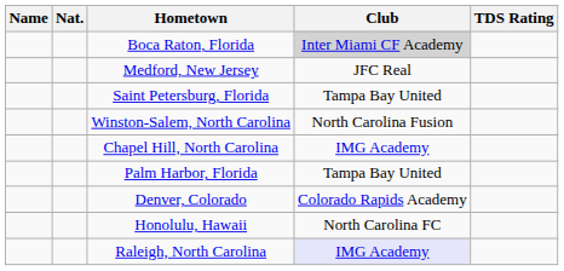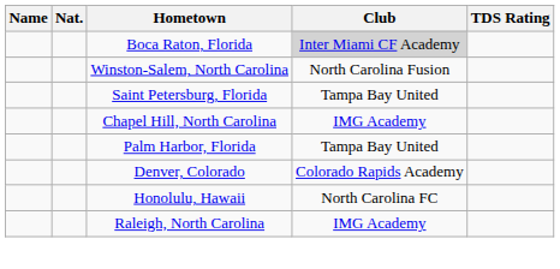 <table class="wikitable" style="font-size:90%; text-align:center;" border="1">
 <tr>
 <th>Name</th>
 <th>Nat.</th>
 <th>Hometown</th>
 <th>Club</th>
 <th>TDS Rating</th>
 </tr>
 <tr>
 <td></td>
 <td></td>
 <td><a href='#'>Boca Raton, Florida</a></td>
 <td style="background: lightgrey;"><a href='#'>Inter Miami CF</a> Academy</td>
 <td></td>
 </tr>
 <tr>
 <td></td>
 <td></td>
-<td><a href='#'>Medford, New Jersey</a></td>
-<td>JFC Real</td>
+<td><a href='#'>Winston-Salem, North Carolina</a></td>
+<td>North Carolina Fusion</td>
 <td></td>
 </tr>
 <tr>
 <td></td>
 <td></td>
 <td><a href='#'>Saint Petersburg, Florida</a></td>
 <td>Tampa Bay United</td>
-<td></td>
-</tr>
-<tr>
-<td></td>
-<td></td>
-<td><a href='#'>Winston-Salem, North Carolina</a></td>
-<td>North Carolina Fusion</td>
 <td></td>
 </tr>
 <tr>
 <td></td>
 <td></td>
 <td><a href='#'>Chapel Hill, North Carolina</a></td>
 <td><a href='#'>IMG Academy</a></td>
 <td></td>
 </tr>
 <tr>
 <td></td>
 <td></td>
 <td><a href='#'>Palm Harbor, Florida</a></td>
 <td>Tampa Bay United</td>
 <td></td>
 </tr>
 <tr>
 <td></td>
 <td></td>
 <td><a href='#'>Denver, Colorado</a></td>
 <td><a href='#'>Colorado Rapids</a> Academy</td>
 <td></td>
 </tr>
 <tr>
 <td></td>
 <td></td>
 <td><a href='#'>Honolulu, Hawaii</a></td>
 <td>North Carolina FC</td>
 <td></td>
 </tr>
 <tr>
 <td></td>
 <td></td>
 <td><a href='#'>Raleigh, North Carolina</a></td>
-<td style="background: lavender;"><a href='#'>IMG Academy</a></td>
+<td><a href='#'>IMG Academy</a></td>
 <td></td>
 </tr>
 </table>
